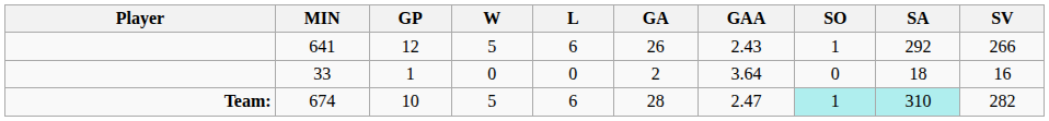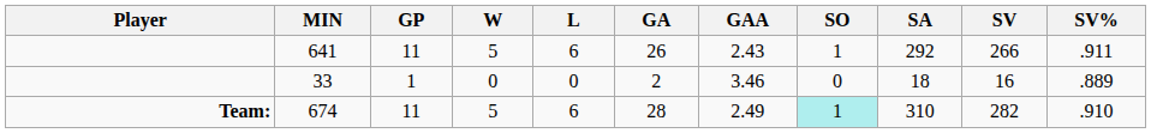 <table class="wikitable sortable" width="60%">
 <tr>
 <th bgcolor="#DDDDFF" width="10%">Player</th>
 <th width="3%" bgcolor="#DDDDFF" title="Minutes played">MIN</th>
 <th width="3%" bgcolor="#DDDDFF" title="Games played in">GP</th>
 <th width="3%" bgcolor="#DDDDFF" title="Games played in">W</th>
 <th width="3%" bgcolor="#DDDDFF"title="Games played in">L</th>
 <th width="3%" bgcolor="#DDDDFF" title="Goals against">GA</th>
 <th width="3%" bgcolor="#DDDDFF" title="Goals against average">GAA</th>
 <th width="3%" bgcolor="#DDDDFF" title="Shut-outs">SO</th>
 <th width="3%" bgcolor="#DDDDFF" title="Shots against">SA</th>
 <th width="3%" bgcolor="#DDDDFF" title="Shots saved">SV</th>
+<th width="3%" bgcolor="#DDDDFF" title="Save percentage">SV%</th>
 </tr>
 <tr align="center">
 <td align="right"></td>
 <td>641</td>
-<td>12</td>
+<td>11</td>
 <td>5</td>
 <td>6</td>
 <td>26</td>
 <td>2.43</td>
 <td>1</td>
 <td>292</td>
 <td>266</td>
+<td>.911</td>
 </tr>
 <tr align="center">
 <td align="right"></td>
 <td>33</td>
 <td>1</td>
 <td>0</td>
 <td>0</td>
 <td>2</td>
-<td>3.64</td>
+<td>3.46</td>
 <td>0</td>
 <td>18</td>
 <td>16</td>
+<td>.889</td>
 </tr>
 <tr align="center">
 <td align="right"><strong>Team:</strong></td>
 <td>674</td>
-<td>10</td>
+<td>11</td>
 <td>5</td>
 <td>6</td>
 <td>28</td>
-<td>2.47</td>
+<td>2.49</td>
 <td style="background: paleturquoise;">1</td>
-<td style="background: paleturquoise;">310</td>
+<td>310</td>
 <td>282</td>
+<td>.910</td>
 </tr>
 </table>
